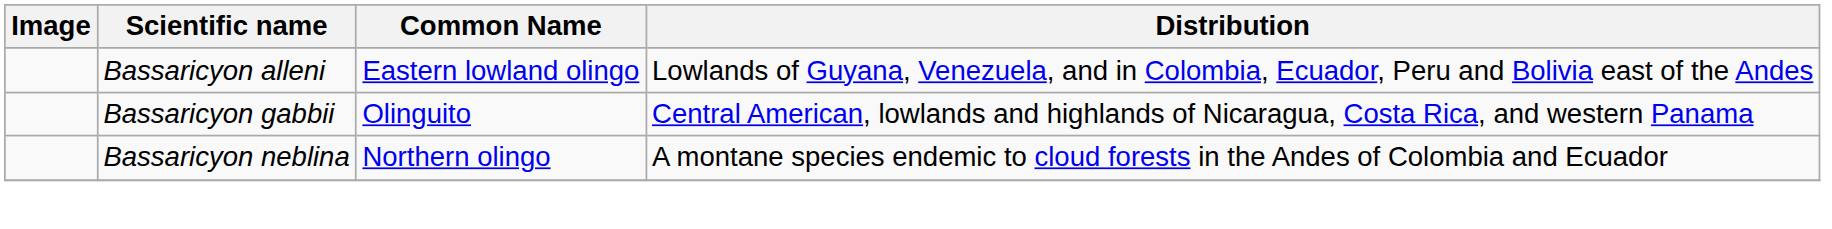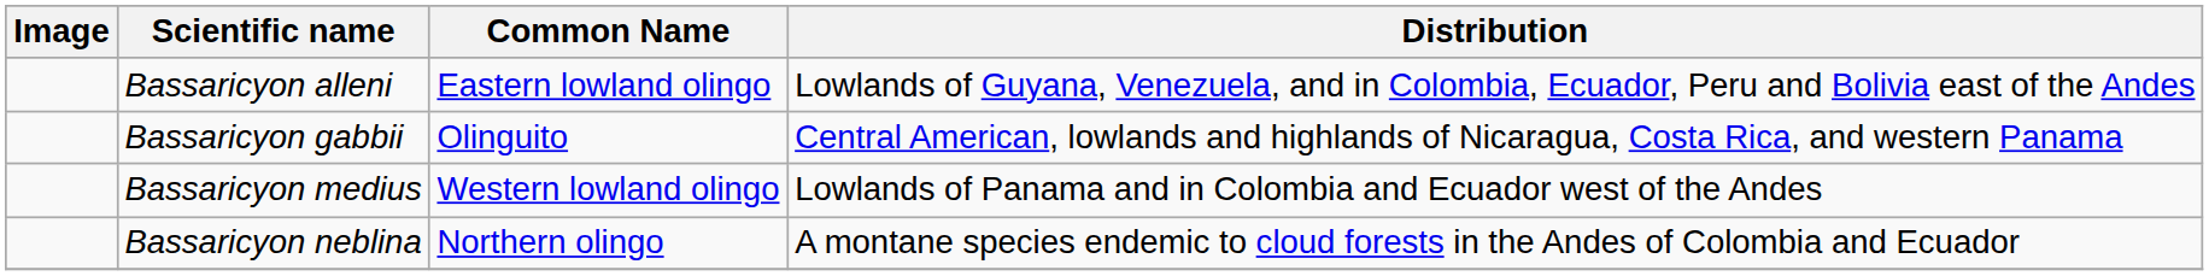 <table class="wikitable">
 <tr>
 <th>Image</th>
 <th>Scientific name</th>
 <th>Common Name</th>
 <th>Distribution</th>
 </tr>
 <tr>
 <td></td>
 <td><em>Bassaricyon alleni</em></td>
 <td><a href='#'>Eastern lowland olingo</a></td>
 <td>Lowlands of <a href='#'>Guyana</a>, <a href='#'>Venezuela</a>, and in <a href='#'>Colombia</a>, <a href='#'>Ecuador</a>, Peru and <a href='#'>Bolivia</a> east of the <a href='#'>Andes</a></td>
 </tr>
 <tr>
 <td></td>
 <td><em>Bassaricyon gabbii</em></td>
 <td><a href='#'>Olinguito</a></td>
 <td><a href='#'>Central American</a>, lowlands and highlands of Nicaragua, <a href='#'>Costa Rica</a>, and western <a href='#'>Panama</a></td>
 </tr>
 <tr>
 <td></td>
+<td><em>Bassaricyon medius</em></td>
+<td><a href='#'>Western lowland olingo</a></td>
+<td>Lowlands of Panama and in Colombia and Ecuador west of the Andes</td>
+</tr>
+<tr>
+<td></td>
 <td><em>Bassaricyon neblina</em></td>
 <td><a href='#'>Northern olingo</a></td>
 <td>A montane species endemic to <a href='#'>cloud forests</a> in the Andes of Colombia and Ecuador</td>
 </tr>
 <tr>
 </tr>
 </table>
